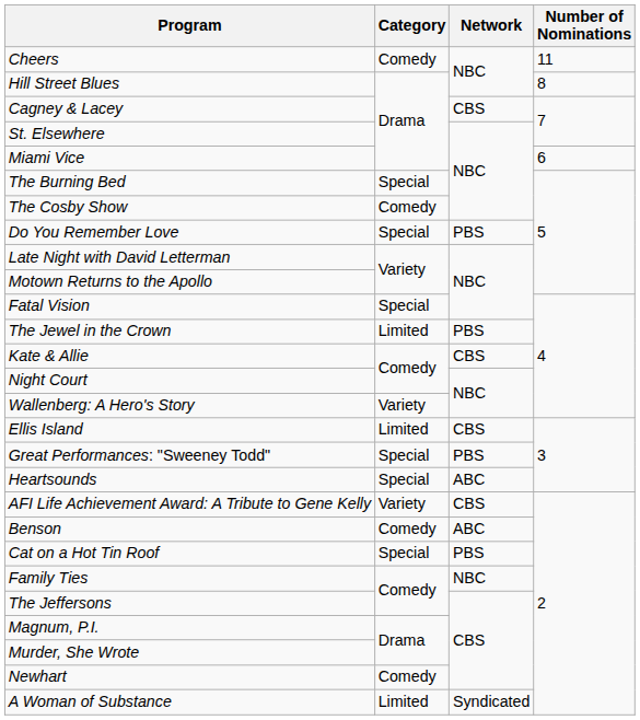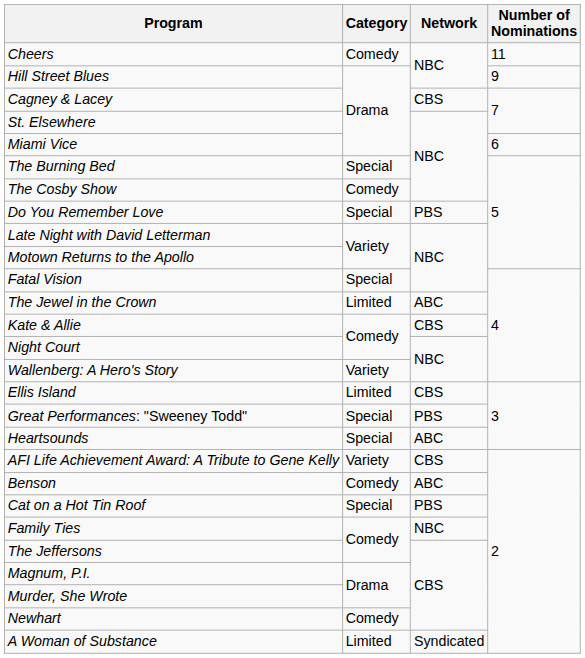 <table class="wikitable">
 <tr>
 <th>Program</th>
 <th>Category</th>
 <th>Network</th>
 <th>Number of<br>Nominations</th>
 </tr>
 <tr>
 <td><em>Cheers</em></td>
 <td>Comedy</td>
 <td rowspan="2">NBC</td>
 <td>11</td>
 </tr>
 <tr>
 <td><em>Hill Street Blues</em></td>
 <td rowspan="4">Drama</td>
-<td>8</td>
+<td>9</td>
 </tr>
 <tr>
 <td><em>Cagney & Lacey</em></td>
 <td>CBS</td>
 <td rowspan="2">7</td>
 </tr>
 <tr>
 <td><em>St. Elsewhere</em></td>
 <td rowspan="4">NBC</td>
 </tr>
 <tr>
 <td><em>Miami Vice</em></td>
 <td>6</td>
 </tr>
 <tr>
 <td><em>The Burning Bed</em></td>
 <td>Special</td>
 <td rowspan="5">5</td>
 </tr>
 <tr>
 <td><em>The Cosby Show</em></td>
 <td>Comedy</td>
 </tr>
 <tr>
 <td><em>Do You Remember Love</em></td>
 <td>Special</td>
 <td>PBS</td>
 </tr>
 <tr>
 <td><em>Late Night with David Letterman</em></td>
 <td rowspan="2">Variety</td>
 <td rowspan="3">NBC</td>
 </tr>
 <tr>
 <td><em>Motown Returns to the Apollo</em></td>
 </tr>
 <tr>
 <td><em>Fatal Vision</em></td>
 <td>Special</td>
 <td rowspan="5">4</td>
 </tr>
 <tr>
 <td><em>The Jewel in the Crown</em></td>
 <td>Limited</td>
-<td>PBS</td>
+<td>ABC</td>
 </tr>
 <tr>
 <td><em>Kate & Allie</em></td>
 <td rowspan="2">Comedy</td>
 <td>CBS</td>
 </tr>
 <tr>
 <td><em>Night Court</em></td>
 <td rowspan="2">NBC</td>
 </tr>
 <tr>
 <td><em>Wallenberg: A Hero's Story</em></td>
 <td>Variety</td>
 </tr>
 <tr>
 <td><em>Ellis Island</em></td>
 <td>Limited</td>
 <td>CBS</td>
 <td rowspan="3">3</td>
 </tr>
 <tr>
 <td><em>Great Performances</em>: "Sweeney Todd"</td>
 <td>Special</td>
 <td>PBS</td>
 </tr>
 <tr>
 <td><em>Heartsounds</em></td>
 <td>Special</td>
 <td>ABC</td>
 </tr>
 <tr>
 <td><em>AFI Life Achievement Award: A Tribute to Gene Kelly</em></td>
 <td>Variety</td>
 <td>CBS</td>
 <td rowspan="9">2</td>
 </tr>
 <tr>
 <td><em>Benson</em></td>
 <td>Comedy</td>
 <td>ABC</td>
 </tr>
 <tr>
 <td><em>Cat on a Hot Tin Roof</em></td>
 <td>Special</td>
 <td>PBS</td>
 </tr>
 <tr>
 <td><em>Family Ties</em></td>
 <td rowspan="2">Comedy</td>
 <td>NBC</td>
 </tr>
 <tr>
 <td><em>The Jeffersons</em></td>
 <td rowspan="4">CBS</td>
 </tr>
 <tr>
 <td><em>Magnum, P.I.</em></td>
 <td rowspan="2">Drama</td>
 </tr>
 <tr>
 <td><em>Murder, She Wrote</em></td>
 </tr>
 <tr>
 <td><em>Newhart</em></td>
 <td>Comedy</td>
 </tr>
 <tr>
 <td><em>A Woman of Substance</em></td>
 <td>Limited</td>
 <td>Syndicated</td>
 </tr>
 </table>
